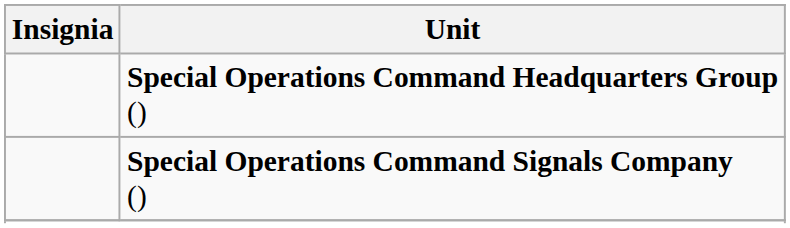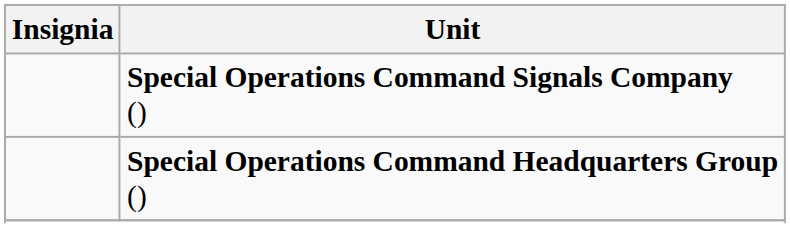 <table class="wikitable" style="font-size: 95%;">
 <tr>
 <th>Insignia</th>
 <th>Unit</th>
 </tr>
 <tr>
 <td></td>
-<td><strong>Special Operations Command Headquarters Group</strong><br>(<em></em>)</td>
+<td><strong>Special Operations Command Signals Company</strong><br>(<em></em>)</td>
 </tr>
 <tr>
 <td></td>
-<td><strong>Special Operations Command Signals Company</strong><br>(<em></em>)</td>
+<td><strong>Special Operations Command Headquarters Group</strong><br>(<em></em>)</td>
 </tr>
 <tr>
 </tr>
 <tr style="background:#efefef;">
 </tr>
 </table>
